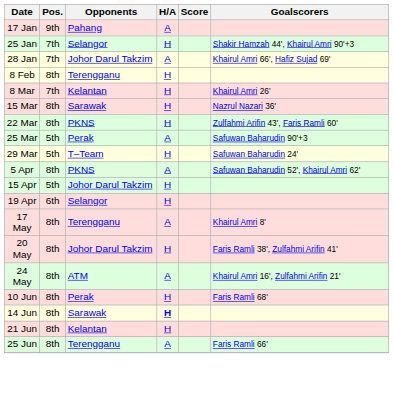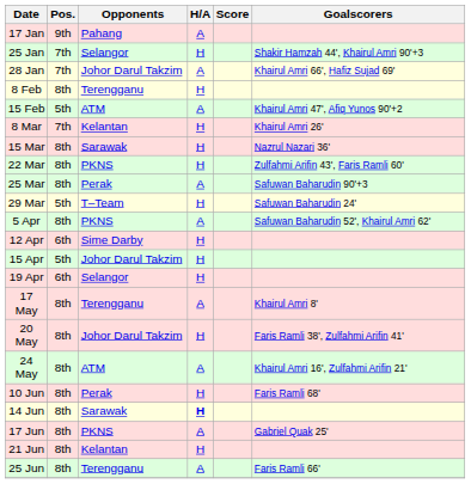 <table class="wikitable" style="text-align:center">
 <tr>
 <th width="50" style="text-align:center">Date</th>
 <th>Pos.</th>
 <th width="140">Opponents</th>
 <th width='20' align="center">H/A</th>
 <th width='40'>Score</th>
 <th align="center" width="280">Goalscorers</th>
 </tr>
 <tr bgcolor="#ffdddd">
 <td>17 Jan</td>
 <td>9th</td>
 <td align='left'><a href='#'>Pahang</a></td>
 <td><a href='#'>A</a></td>
 <td> </td>
 <td align='left'></td>
 </tr>
 <tr bgcolor="#ddffdd">
 <td>25 Jan</td>
 <td>7th</td>
 <td align='left'><a href='#'>Selangor</a></td>
 <td><a href='#'>H</a></td>
 <td> </td>
 <td align='left'><small><a href='#'>Shakir Hamzah</a> 44', <a href='#'>Khairul Amri</a> 90'+3</small></td>
 </tr>
 <tr bgcolor="#ffffdd">
 <td>28 Jan</td>
 <td>7th</td>
 <td align='left'><a href='#'>Johor Darul Takzim</a></td>
 <td><a href='#'>A</a></td>
 <td></td>
 <td align='left'><small><a href='#'>Khairul Amri</a> 66', <a href='#'>Hafiz Sujad</a> 69'</small></td>
 </tr>
 <tr bgcolor="#ffffdd">
 <td>8 Feb</td>
 <td>8th</td>
 <td align='left'><a href='#'>Terengganu</a></td>
 <td><a href='#'>H</a></td>
 <td> </td>
 <td align='left'></td>
 </tr>
+<tr bgcolor="#ddffdd">
+<td>15 Feb</td>
+<td>5th</td>
+<td align='left'><a href='#'>ATM</a></td>
+<td><a href='#'>A</a></td>
+<td></td>
+<td align='left'><small><a href='#'>Khairul Amri</a> 47', <a href='#'>Afiq Yunos</a> 90'+2</small></td>
+</tr>
 <tr bgcolor="#ffdddd">
 <td>8 Mar</td>
 <td>7th</td>
 <td align='left'><a href='#'>Kelantan</a></td>
 <td><a href='#'>H</a></td>
 <td> </td>
 <td align='left'><small><a href='#'>Khairul Amri</a> 26'</small></td>
 </tr>
 <tr bgcolor="#ffdddd">
 <td>15 Mar</td>
 <td>8th</td>
 <td align='left'><a href='#'>Sarawak</a></td>
 <td><a href='#'>H</a></td>
 <td></td>
 <td align='left'><small><a href='#'>Nazrul Nazari</a> 36'</small></td>
 </tr>
 <tr bgcolor="#ddffdd">
 <td>22 Mar</td>
 <td>8th</td>
 <td align='left'><a href='#'>PKNS</a></td>
 <td><a href='#'>H</a></td>
 <td></td>
 <td align='left'><small><a href='#'>Zulfahmi Arifin</a> 43', <a href='#'>Faris Ramli</a> 60'</small></td>
 </tr>
 <tr bgcolor="#ddffdd">
 <td>25 Mar</td>
-<td>5th</td>
+<td>8th</td>
 <td align='left'><a href='#'>Perak</a></td>
 <td><a href='#'>A</a></td>
 <td></td>
 <td align='left'><small><a href='#'>Safuwan Baharudin</a> 90'+3</small></td>
 </tr>
 <tr bgcolor="#ffffdd">
 <td>29 Mar</td>
 <td>5th</td>
 <td align='left'><a href='#'>T–Team</a></td>
 <td><a href='#'>H</a></td>
 <td> </td>
 <td align='left'><small><a href='#'>Safuwan Baharudin</a> 24'</small></td>
 </tr>
 <tr bgcolor="#ddffdd">
 <td>5 Apr</td>
 <td>8th</td>
 <td align='left'><a href='#'>PKNS</a></td>
 <td><a href='#'>A</a></td>
 <td></td>
 <td align='left'><small><a href='#'>Safuwan Baharudin</a> 52', <a href='#'>Khairul Amri</a> 62'</small></td>
+</tr>
+<tr bgcolor="#ffdddd">
+<td>12 Apr</td>
+<td>6th</td>
+<td align='left'><a href='#'>Sime Darby</a></td>
+<td><a href='#'>H</a></td>
+<td></td>
+<td align='left'></td>
 </tr>
 <tr bgcolor="#ddffdd">
 <td>15 Apr</td>
 <td>5th</td>
 <td align='left'><a href='#'>Johor Darul Takzim</a></td>
 <td><a href='#'>H</a></td>
 <td> </td>
 <td align='left'><small></small></td>
 </tr>
 <tr bgcolor="#ffdddd">
 <td>19 Apr</td>
 <td>6th</td>
 <td align='left'><a href='#'>Selangor</a></td>
 <td><a href='#'>H</a></td>
 <td> </td>
 <td align='left'></td>
 </tr>
 <tr bgcolor="#ffdddd">
 <td>17 May</td>
 <td>8th</td>
 <td align='left'><a href='#'>Terengganu</a></td>
 <td><a href='#'>A</a></td>
 <td></td>
 <td align='left'><small><a href='#'>Khairul Amri</a> 8'</small></td>
 </tr>
 <tr bgcolor="#ffdddd">
 <td>20 May</td>
 <td>8th</td>
 <td align='left'><a href='#'>Johor Darul Takzim</a></td>
 <td><a href='#'>H</a></td>
 <td> </td>
 <td align='left'><small><a href='#'>Faris Ramli</a> 38', <a href='#'>Zulfahmi Arifin</a> 41'</small></td>
 </tr>
 <tr bgcolor="#ddffdd">
 <td>24 May</td>
 <td>8th</td>
 <td align='left'><a href='#'>ATM</a></td>
 <td><a href='#'>A</a></td>
 <td></td>
 <td align='left'><small><a href='#'>Khairul Amri</a> 16', <a href='#'>Zulfahmi Arifin</a> 21'</small></td>
 </tr>
 <tr bgcolor= #ffdddd>
 <td>10 Jun</td>
 <td>8th</td>
 <td align='left'><a href='#'>Perak</a></td>
 <td><a href='#'>H</a></td>
 <td></td>
 <td align='left'><small><a href='#'>Faris Ramli</a> 68'</small></td>
 </tr>
 <tr bgcolor= #ffffdd>
 <td>14 Jun</td>
 <td>8th</td>
 <td align='left'><a href='#'>Sarawak</a></td>
 <td><strong><a href='#'>H</a></strong></td>
 <td></td>
 <td align='left'></td>
 </tr>
 <tr bgcolor= #ffdddd>
+<td>17 Jun</td>
+<td>8th</td>
+<td align='left'><a href='#'>PKNS</a></td>
+<td><a href='#'>A</a></td>
+<td></td>
+<td align='left'><small><a href='#'>Gabriel Quak</a> 25'</small></td>
+</tr>
+<tr bgcolor= #ffdddd>
 <td>21 Jun</td>
 <td>8th</td>
 <td align='left'><a href='#'>Kelantan</a></td>
 <td><a href='#'>H</a></td>
 <td></td>
 <td align='left'></td>
 </tr>
 <tr bgcolor=ddffdd>
 <td>25 Jun</td>
 <td>8th</td>
 <td align='left'><a href='#'>Terengganu</a></td>
 <td><a href='#'>A</a></td>
 <td></td>
 <td align='left'><small><a href='#'>Faris Ramli</a> 66'</small></td>
 </tr>
 <tr>
 </tr>
 </table>
